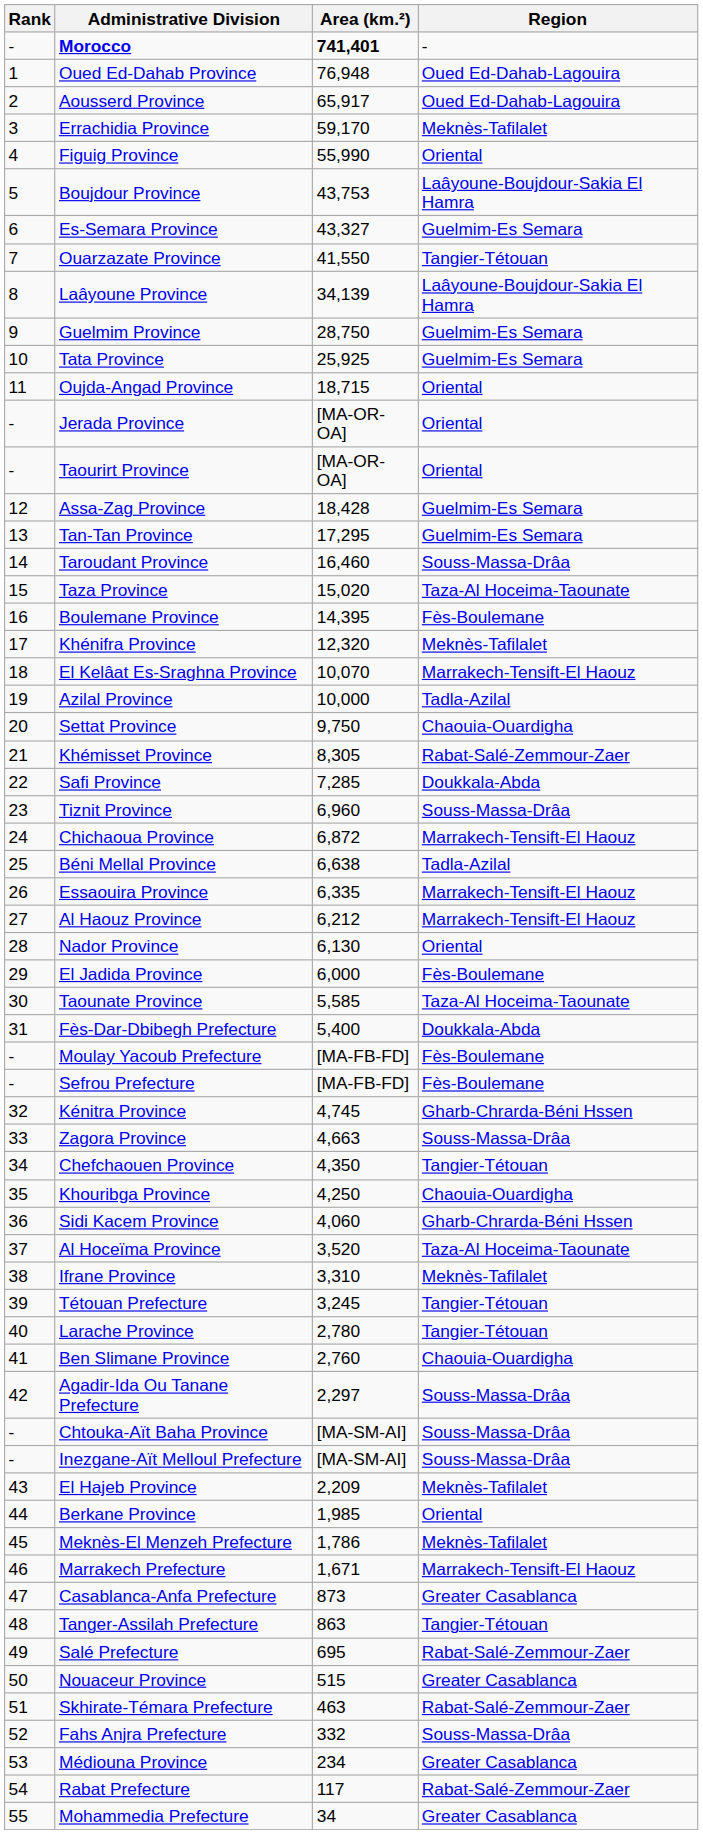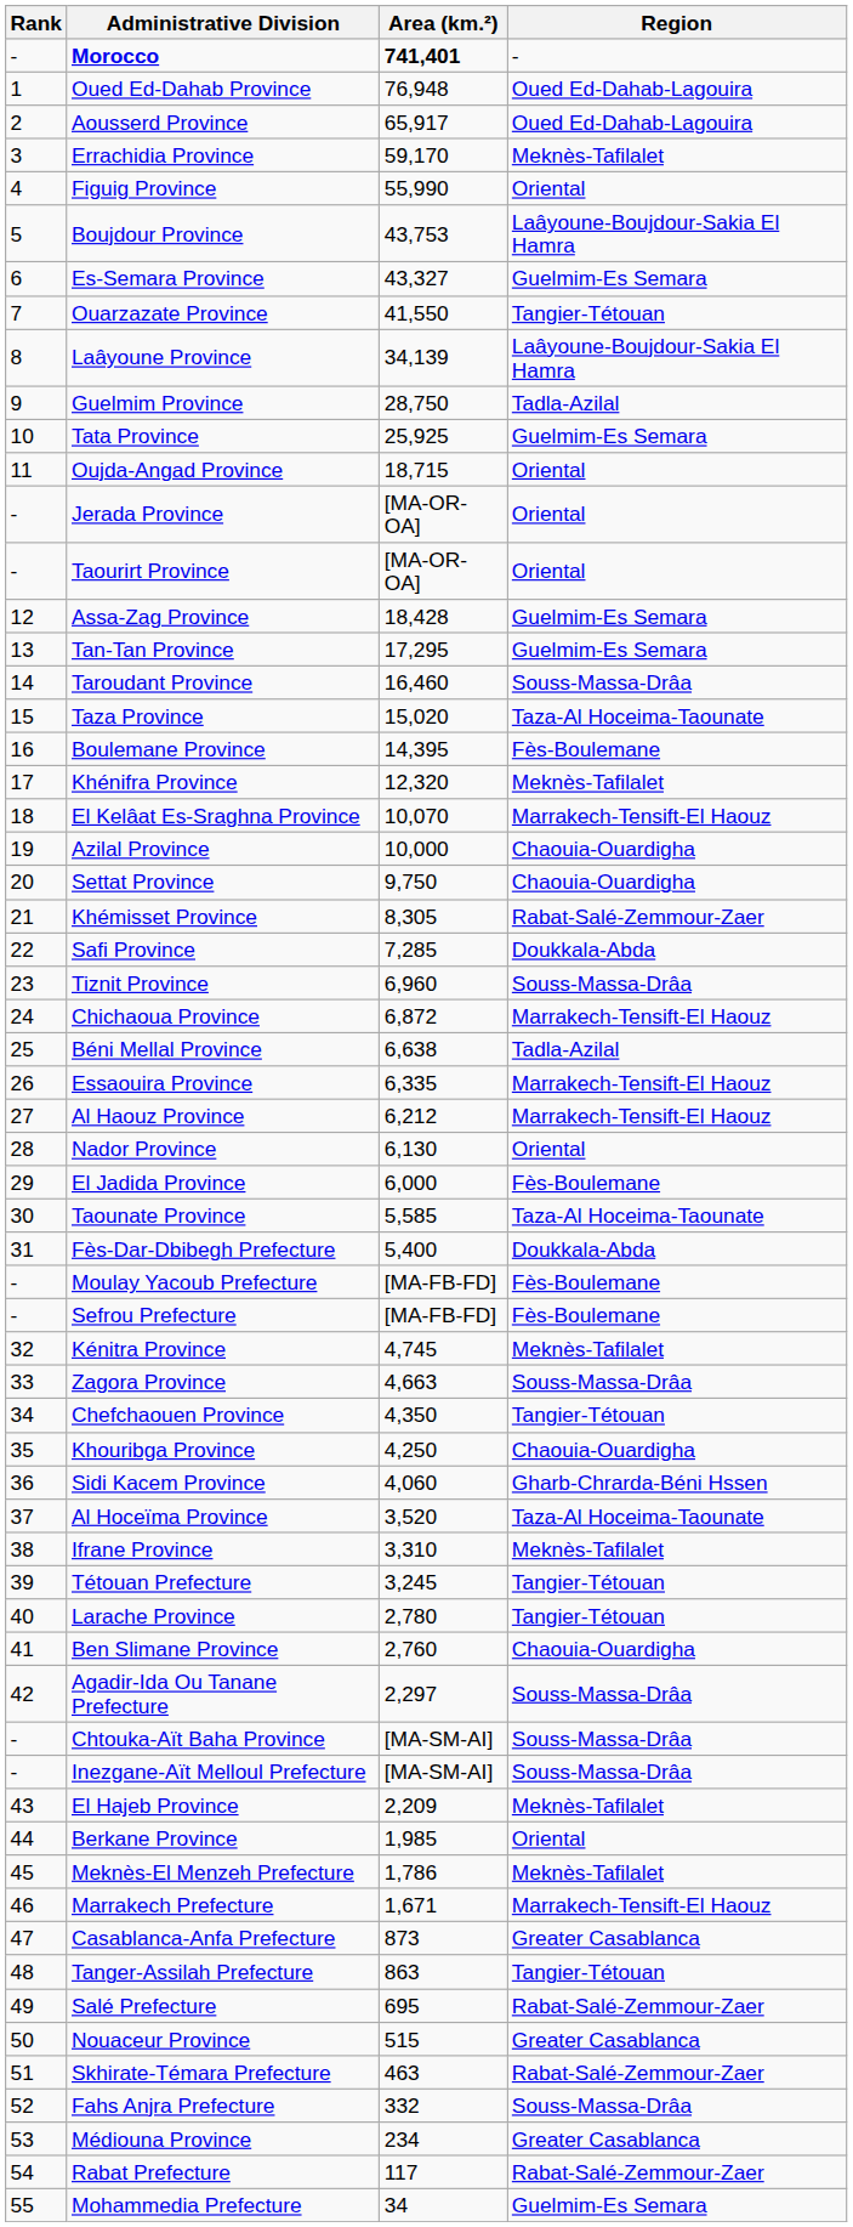 <table class="wikitable sortable" style="font-size: 95%;">
 <tr>
 <th>Rank</th>
 <th>Administrative Division</th>
 <th>Area (km.²)</th>
 <th>Region</th>
 </tr>
 <tr>
 <td>-</td>
 <td><strong><a href='#'>Morocco</a></strong></td>
 <td><strong>741,401</strong></td>
 <td>-</td>
 </tr>
 <tr>
 <td>1</td>
 <td><a href='#'>Oued Ed-Dahab Province</a></td>
 <td>76,948</td>
 <td><a href='#'>Oued Ed-Dahab-Lagouira</a></td>
 </tr>
 <tr>
 <td>2</td>
 <td><a href='#'>Aousserd Province</a></td>
 <td>65,917</td>
 <td><a href='#'>Oued Ed-Dahab-Lagouira</a></td>
 </tr>
 <tr>
 <td>3</td>
 <td><a href='#'>Errachidia Province</a></td>
 <td>59,170</td>
 <td><a href='#'>Meknès-Tafilalet</a></td>
 </tr>
 <tr>
 <td>4</td>
 <td><a href='#'>Figuig Province</a></td>
 <td>55,990</td>
 <td><a href='#'>Oriental</a></td>
 </tr>
 <tr>
 <td>5</td>
 <td><a href='#'>Boujdour Province</a></td>
 <td>43,753</td>
 <td><a href='#'>Laâyoune-Boujdour-Sakia El Hamra</a></td>
 </tr>
 <tr>
 <td>6</td>
 <td><a href='#'>Es-Semara Province</a></td>
 <td>43,327</td>
 <td><a href='#'>Guelmim-Es Semara</a></td>
 </tr>
 <tr>
 <td>7</td>
 <td><a href='#'>Ouarzazate Province</a></td>
 <td>41,550</td>
 <td><a href='#'>Tangier-Tétouan</a></td>
 </tr>
 <tr>
 <td>8</td>
 <td><a href='#'>Laâyoune Province</a></td>
 <td>34,139</td>
 <td><a href='#'>Laâyoune-Boujdour-Sakia El Hamra</a></td>
 </tr>
 <tr>
 <td>9</td>
 <td><a href='#'>Guelmim Province</a></td>
 <td>28,750</td>
-<td><a href='#'>Guelmim-Es Semara</a></td>
+<td><a href='#'>Tadla-Azilal</a></td>
 </tr>
 <tr>
 <td>10</td>
 <td><a href='#'>Tata Province</a></td>
 <td>25,925</td>
 <td><a href='#'>Guelmim-Es Semara</a></td>
 </tr>
 <tr>
 <td>11</td>
 <td><a href='#'>Oujda-Angad Province</a></td>
 <td>18,715</td>
 <td><a href='#'>Oriental</a></td>
 </tr>
 <tr>
 <td>-</td>
 <td><a href='#'>Jerada Province</a></td>
 <td>[MA-OR-OA]</td>
 <td><a href='#'>Oriental</a></td>
 </tr>
 <tr>
 <td>-</td>
 <td><a href='#'>Taourirt Province</a></td>
 <td>[MA-OR-OA]</td>
 <td><a href='#'>Oriental</a></td>
 </tr>
 <tr>
 <td>12</td>
 <td><a href='#'>Assa-Zag Province</a></td>
 <td>18,428</td>
 <td><a href='#'>Guelmim-Es Semara</a></td>
 </tr>
 <tr>
 <td>13</td>
 <td><a href='#'>Tan-Tan Province</a></td>
 <td>17,295</td>
 <td><a href='#'>Guelmim-Es Semara</a></td>
 </tr>
 <tr>
 <td>14</td>
 <td><a href='#'>Taroudant Province</a></td>
 <td>16,460</td>
 <td><a href='#'>Souss-Massa-Drâa</a></td>
 </tr>
 <tr>
 <td>15</td>
 <td><a href='#'>Taza Province</a></td>
 <td>15,020</td>
 <td><a href='#'>Taza-Al Hoceima-Taounate</a></td>
 </tr>
 <tr>
 <td>16</td>
 <td><a href='#'>Boulemane Province</a></td>
 <td>14,395</td>
 <td><a href='#'>Fès-Boulemane</a></td>
 </tr>
 <tr>
 <td>17</td>
 <td><a href='#'>Khénifra Province</a></td>
 <td>12,320</td>
 <td><a href='#'>Meknès-Tafilalet</a></td>
 </tr>
 <tr>
 <td>18</td>
 <td><a href='#'>El Kelâat Es-Sraghna Province</a></td>
 <td>10,070</td>
 <td><a href='#'>Marrakech-Tensift-El Haouz</a></td>
 </tr>
 <tr>
 <td>19</td>
 <td><a href='#'>Azilal Province</a></td>
 <td>10,000</td>
-<td><a href='#'>Tadla-Azilal</a></td>
+<td><a href='#'>Chaouia-Ouardigha</a></td>
 </tr>
 <tr>
 <td>20</td>
 <td><a href='#'>Settat Province</a></td>
 <td>9,750</td>
 <td><a href='#'>Chaouia-Ouardigha</a></td>
 </tr>
 <tr>
 <td>21</td>
 <td><a href='#'>Khémisset Province</a></td>
 <td>8,305</td>
 <td><a href='#'>Rabat-Salé-Zemmour-Zaer</a></td>
 </tr>
 <tr>
 <td>22</td>
 <td><a href='#'>Safi Province</a></td>
 <td>7,285</td>
 <td><a href='#'>Doukkala-Abda</a></td>
 </tr>
 <tr>
 <td>23</td>
 <td><a href='#'>Tiznit Province</a></td>
 <td>6,960</td>
 <td><a href='#'>Souss-Massa-Drâa</a></td>
 </tr>
 <tr>
 <td>24</td>
 <td><a href='#'>Chichaoua Province</a></td>
 <td>6,872</td>
 <td><a href='#'>Marrakech-Tensift-El Haouz</a></td>
 </tr>
 <tr>
 <td>25</td>
 <td><a href='#'>Béni Mellal Province</a></td>
 <td>6,638</td>
 <td><a href='#'>Tadla-Azilal</a></td>
 </tr>
 <tr>
 <td>26</td>
 <td><a href='#'>Essaouira Province</a></td>
 <td>6,335</td>
 <td><a href='#'>Marrakech-Tensift-El Haouz</a></td>
 </tr>
 <tr>
 <td>27</td>
 <td><a href='#'>Al Haouz Province</a></td>
 <td>6,212</td>
 <td><a href='#'>Marrakech-Tensift-El Haouz</a></td>
 </tr>
 <tr>
 <td>28</td>
 <td><a href='#'>Nador Province</a></td>
 <td>6,130</td>
 <td><a href='#'>Oriental</a></td>
 </tr>
 <tr>
 <td>29</td>
 <td><a href='#'>El Jadida Province</a></td>
 <td>6,000</td>
 <td><a href='#'>Fès-Boulemane</a></td>
 </tr>
 <tr>
 <td>30</td>
 <td><a href='#'>Taounate Province</a></td>
 <td>5,585</td>
 <td><a href='#'>Taza-Al Hoceima-Taounate</a></td>
 </tr>
 <tr>
 <td>31</td>
 <td><a href='#'>Fès-Dar-Dbibegh Prefecture</a></td>
 <td>5,400</td>
 <td><a href='#'>Doukkala-Abda</a></td>
 </tr>
 <tr>
 <td>-</td>
 <td><a href='#'>Moulay Yacoub Prefecture</a></td>
 <td>[MA-FB-FD]</td>
 <td><a href='#'>Fès-Boulemane</a></td>
 </tr>
 <tr>
 <td>-</td>
 <td><a href='#'>Sefrou Prefecture</a></td>
 <td>[MA-FB-FD]</td>
 <td><a href='#'>Fès-Boulemane</a></td>
 </tr>
 <tr>
 <td>32</td>
 <td><a href='#'>Kénitra Province</a></td>
 <td>4,745</td>
-<td><a href='#'>Gharb-Chrarda-Béni Hssen</a></td>
+<td><a href='#'>Meknès-Tafilalet</a></td>
 </tr>
 <tr>
 <td>33</td>
 <td><a href='#'>Zagora Province</a></td>
 <td>4,663</td>
 <td><a href='#'>Souss-Massa-Drâa</a></td>
 </tr>
 <tr>
 <td>34</td>
 <td><a href='#'>Chefchaouen Province</a></td>
 <td>4,350</td>
 <td><a href='#'>Tangier-Tétouan</a></td>
 </tr>
 <tr>
 <td>35</td>
 <td><a href='#'>Khouribga Province</a></td>
 <td>4,250</td>
 <td><a href='#'>Chaouia-Ouardigha</a></td>
 </tr>
 <tr>
 <td>36</td>
 <td><a href='#'>Sidi Kacem Province</a></td>
 <td>4,060</td>
 <td><a href='#'>Gharb-Chrarda-Béni Hssen</a></td>
 </tr>
 <tr>
 <td>37</td>
 <td><a href='#'>Al Hoceïma Province</a></td>
 <td>3,520</td>
 <td><a href='#'>Taza-Al Hoceima-Taounate</a></td>
 </tr>
 <tr>
 <td>38</td>
 <td><a href='#'>Ifrane Province</a></td>
 <td>3,310</td>
 <td><a href='#'>Meknès-Tafilalet</a></td>
 </tr>
 <tr>
 <td>39</td>
 <td><a href='#'>Tétouan Prefecture</a></td>
 <td>3,245</td>
 <td><a href='#'>Tangier-Tétouan</a></td>
 </tr>
 <tr>
 <td>40</td>
 <td><a href='#'>Larache Province</a></td>
 <td>2,780</td>
 <td><a href='#'>Tangier-Tétouan</a></td>
 </tr>
 <tr>
 <td>41</td>
 <td><a href='#'>Ben Slimane Province</a></td>
 <td>2,760</td>
 <td><a href='#'>Chaouia-Ouardigha</a></td>
 </tr>
 <tr>
 <td>42</td>
 <td><a href='#'>Agadir-Ida Ou Tanane Prefecture</a></td>
 <td>2,297</td>
 <td><a href='#'>Souss-Massa-Drâa</a></td>
 </tr>
 <tr>
 <td>-</td>
 <td><a href='#'>Chtouka-Aït Baha Province</a></td>
 <td>[MA-SM-AI]</td>
 <td><a href='#'>Souss-Massa-Drâa</a></td>
 </tr>
 <tr>
 <td>-</td>
 <td><a href='#'>Inezgane-Aït Melloul Prefecture</a></td>
 <td>[MA-SM-AI]</td>
 <td><a href='#'>Souss-Massa-Drâa</a></td>
 </tr>
 <tr>
 <td>43</td>
 <td><a href='#'>El Hajeb Province</a></td>
 <td>2,209</td>
 <td><a href='#'>Meknès-Tafilalet</a></td>
 </tr>
 <tr>
 <td>44</td>
 <td><a href='#'>Berkane Province</a></td>
 <td>1,985</td>
 <td><a href='#'>Oriental</a></td>
 </tr>
 <tr>
 <td>45</td>
 <td><a href='#'>Meknès-El Menzeh Prefecture</a></td>
 <td>1,786</td>
 <td><a href='#'>Meknès-Tafilalet</a></td>
 </tr>
 <tr>
 <td>46</td>
 <td><a href='#'>Marrakech Prefecture</a></td>
 <td>1,671</td>
 <td><a href='#'>Marrakech-Tensift-El Haouz</a></td>
 </tr>
 <tr>
 <td>47</td>
 <td><a href='#'>Casablanca-Anfa Prefecture</a></td>
 <td>873</td>
 <td><a href='#'>Greater Casablanca</a></td>
 </tr>
 <tr>
 <td>48</td>
 <td><a href='#'>Tanger-Assilah Prefecture</a></td>
 <td>863</td>
 <td><a href='#'>Tangier-Tétouan</a></td>
 </tr>
 <tr>
 <td>49</td>
 <td><a href='#'>Salé Prefecture</a></td>
 <td>695</td>
 <td><a href='#'>Rabat-Salé-Zemmour-Zaer</a></td>
 </tr>
 <tr>
 <td>50</td>
 <td><a href='#'>Nouaceur Province</a></td>
 <td>515</td>
 <td><a href='#'>Greater Casablanca</a></td>
 </tr>
 <tr>
 <td>51</td>
 <td><a href='#'>Skhirate-Témara Prefecture</a></td>
 <td>463</td>
 <td><a href='#'>Rabat-Salé-Zemmour-Zaer</a></td>
 </tr>
 <tr>
 <td>52</td>
 <td><a href='#'>Fahs Anjra Prefecture</a></td>
 <td>332</td>
 <td><a href='#'>Souss-Massa-Drâa</a></td>
 </tr>
 <tr>
 <td>53</td>
 <td><a href='#'>Médiouna Province</a></td>
 <td>234</td>
 <td><a href='#'>Greater Casablanca</a></td>
 </tr>
 <tr>
 <td>54</td>
 <td><a href='#'>Rabat Prefecture</a></td>
 <td>117</td>
 <td><a href='#'>Rabat-Salé-Zemmour-Zaer</a></td>
 </tr>
 <tr>
 <td>55</td>
 <td><a href='#'>Mohammedia Prefecture</a></td>
 <td>34</td>
-<td><a href='#'>Greater Casablanca</a></td>
+<td><a href='#'>Guelmim-Es Semara</a></td>
 </tr>
 </table>
